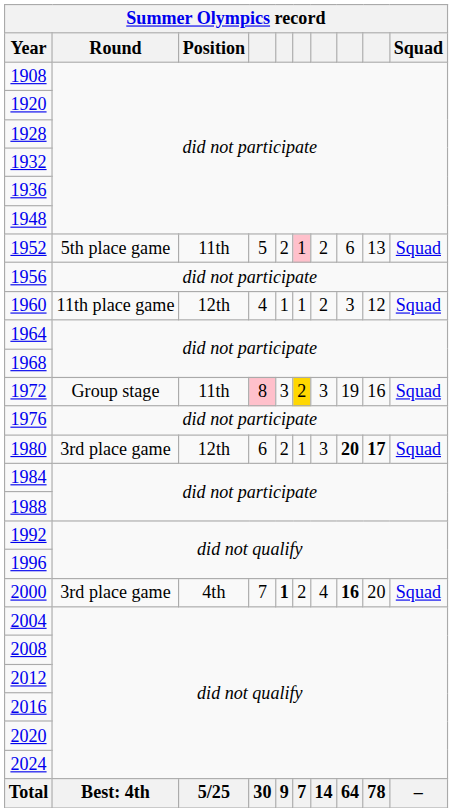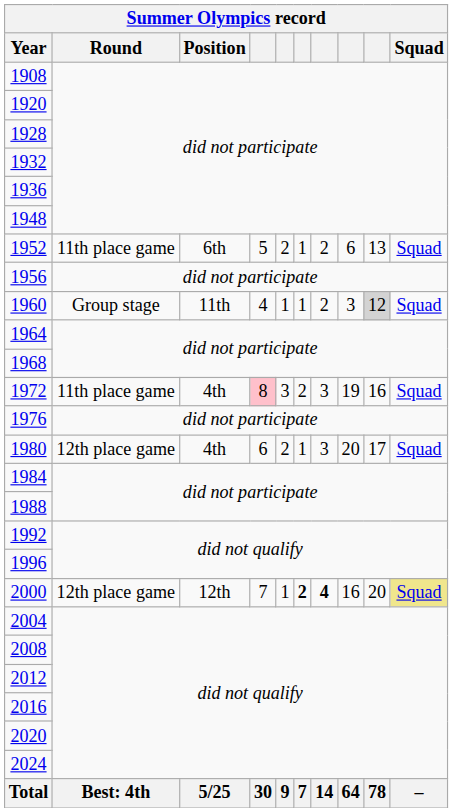 <table class="wikitable" style="text-align: center;">
 <tr>
 <th colspan=10><a href='#'>Summer Olympics</a> record</th>
 </tr>
 <tr>
 <th>Year</th>
 <th>Round</th>
 <th>Position</th>
 <th></th>
 <th></th>
 <th></th>
 <th></th>
 <th></th>
 <th></th>
 <th>Squad</th>
 </tr>
 <tr>
 <td> <a href='#'>1908</a></td>
 <td colspan=9 rowspan=6><em>did not participate</em></td>
 </tr>
 <tr>
 <td> <a href='#'>1920</a></td>
 </tr>
 <tr>
 <td> <a href='#'>1928</a></td>
 </tr>
 <tr>
 <td> <a href='#'>1932</a></td>
 </tr>
 <tr>
 <td> <a href='#'>1936</a></td>
 </tr>
 <tr>
 <td> <a href='#'>1948</a></td>
 </tr>
 <tr>
 <td> <a href='#'>1952</a></td>
-<td>5th place game</td>
-<td>11th</td>
+<td>11th place game</td>
+<td>6th</td>
 <td>5</td>
 <td>2</td>
-<td style="background: pink;">1</td>
+<td>1</td>
 <td>2</td>
 <td>6</td>
 <td>13</td>
 <td><a href='#'>Squad</a></td>
 </tr>
 <tr>
 <td> <a href='#'>1956</a></td>
 <td colspan=9><em>did not participate</em></td>
 </tr>
 <tr>
 <td> <a href='#'>1960</a></td>
-<td>11th place game</td>
-<td>12th</td>
+<td>Group stage</td>
+<td>11th</td>
 <td>4</td>
 <td>1</td>
 <td>1</td>
 <td>2</td>
 <td>3</td>
-<td>12</td>
+<td style="background: lightgrey;">12</td>
 <td><a href='#'>Squad</a></td>
 </tr>
 <tr>
 <td> <a href='#'>1964</a></td>
 <td colspan=9 rowspan=2><em>did not participate</em></td>
 </tr>
 <tr>
 <td> <a href='#'>1968</a></td>
 </tr>
 <tr>
 <td> <a href='#'>1972</a></td>
-<td>Group stage</td>
-<td>11th</td>
+<td>11th place game</td>
+<td>4th</td>
 <td style="background: pink;">8</td>
 <td>3</td>
-<td style="background: gold;">2</td>
+<td>2</td>
 <td>3</td>
 <td>19</td>
 <td>16</td>
 <td><a href='#'>Squad</a></td>
 </tr>
 <tr>
 <td> <a href='#'>1976</a></td>
 <td colspan=9><em>did not participate</em></td>
 </tr>
 <tr>
 <td> <a href='#'>1980</a></td>
-<td>3rd place game</td>
-<td>12th</td>
+<td>12th place game</td>
+<td>4th</td>
 <td>6</td>
 <td>2</td>
 <td>1</td>
 <td>3</td>
-<td><strong>20</strong></td>
-<td><strong>17</strong></td>
+<td>20</td>
+<td>17</td>
 <td><a href='#'>Squad</a></td>
 </tr>
 <tr>
 <td> <a href='#'>1984</a></td>
 <td colspan=9 rowspan=2><em>did not participate</em></td>
 </tr>
 <tr>
 <td> <a href='#'>1988</a></td>
 </tr>
 <tr>
 <td> <a href='#'>1992</a></td>
 <td colspan=9 rowspan=2><em>did not qualify</em></td>
 </tr>
 <tr>
 <td> <a href='#'>1996</a></td>
 </tr>
 <tr>
 <td> <a href='#'>2000</a></td>
-<td>3rd place game</td>
-<td>4th</td>
+<td>12th place game</td>
+<td>12th</td>
 <td>7</td>
-<td><strong>1</strong></td>
-<td>2</td>
-<td>4</td>
-<td><strong>16</strong></td>
+<td>1</td>
+<td><strong>2</strong></td>
+<td><strong>4</strong></td>
+<td>16</td>
 <td>20</td>
-<td><a href='#'>Squad</a></td>
+<td style="background: khaki;"><a href='#'>Squad</a></td>
 </tr>
 <tr>
 <td> <a href='#'>2004</a></td>
 <td colspan=9 rowspan=6><em>did not qualify</em></td>
 </tr>
 <tr>
 <td> <a href='#'>2008</a></td>
 </tr>
 <tr>
 <td> <a href='#'>2012</a></td>
 </tr>
 <tr>
 <td> <a href='#'>2016</a></td>
 </tr>
 <tr>
 <td> <a href='#'>2020</a></td>
 </tr>
 <tr>
 <td> <a href='#'>2024</a></td>
 </tr>
 <tr>
 <th>Total</th>
 <th>Best: 4th</th>
 <th>5/25</th>
 <th>30</th>
 <th>9</th>
 <th>7</th>
 <th>14</th>
 <th>64</th>
 <th>78</th>
 <th>–</th>
 </tr>
 </table>
